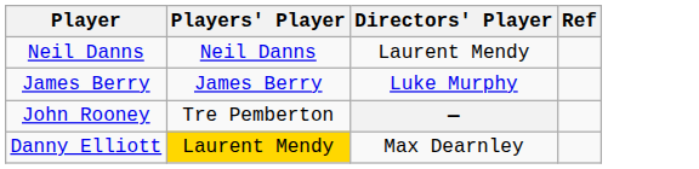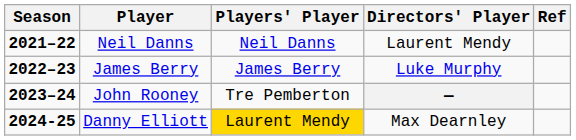 <table class="wikitable" style="text-align:center">
 <tr>
+<th><strong>Season</strong></th>
 <th>Player</th>
 <th>Players' Player</th>
 <th>Directors' Player</th>
 <th>Ref</th>
 </tr>
 <tr>
+<td><strong>2021–22</strong></td>
 <td> <a href='#'>Neil Danns</a></td>
 <td> <a href='#'>Neil Danns</a></td>
 <td> Laurent Mendy</td>
 <td></td>
 </tr>
 <tr>
+<td><strong>2022–23</strong></td>
 <td> <a href='#'>James Berry</a></td>
 <td> <a href='#'>James Berry</a></td>
 <td> <a href='#'>Luke Murphy</a></td>
 <td></td>
 </tr>
 <tr>
+<td><strong>2023–24</strong></td>
 <td> <a href='#'>John Rooney</a></td>
 <td> Tre Pemberton</td>
 <th>—</th>
 <td></td>
 </tr>
 <tr>
+<td><strong>2024-25</strong></td>
 <td> <a href='#'>Danny Elliott</a></td>
 <td style="background: gold;"> Laurent Mendy</td>
 <td> Max Dearnley</td>
 <td></td>
 </tr>
 </table>
